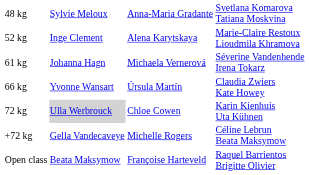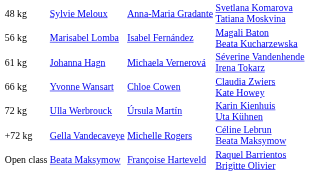 <table>
 <tr>
 <td>48 kg</td>
 <td> <a href='#'>Sylvie Meloux</a></td>
 <td> <a href='#'>Anna-Maria Gradante</a></td>
 <td> <a href='#'>Svetlana Komarova</a> <br>  <a href='#'>Tatiana Moskvina</a></td>
 </tr>
 <tr>
-<td>52 kg</td>
-<td> <a href='#'>Inge Clement</a></td>
-<td> <a href='#'>Alena Karytskaya</a></td>
-<td> <a href='#'>Marie-Claire Restoux</a> <br>  <a href='#'>Lioudmila Khramova</a></td>
+<td>56 kg</td>
+<td> <a href='#'>Marisabel Lomba</a></td>
+<td> <a href='#'>Isabel Fernández</a></td>
+<td> <a href='#'>Magali Baton</a> <br>  <a href='#'>Beata Kucharzewska</a></td>
 </tr>
 <tr>
 <td>61 kg</td>
 <td> <a href='#'>Johanna Hagn</a></td>
 <td> <a href='#'>Michaela Vernerová</a></td>
 <td> <a href='#'>Séverine Vandenhende</a> <br>  <a href='#'>Irena Tokarz</a></td>
 </tr>
 <tr>
 <td>66 kg</td>
 <td> <a href='#'>Yvonne Wansart</a></td>
-<td> <a href='#'>Úrsula Martín</a></td>
+<td> <a href='#'>Chloe Cowen</a></td>
 <td> <a href='#'>Claudia Zwiers</a> <br>  <a href='#'>Kate Howey</a></td>
 </tr>
 <tr>
 <td>72 kg</td>
-<td style="background: lightgrey;"> <a href='#'>Ulla Werbrouck</a></td>
-<td> <a href='#'>Chloe Cowen</a></td>
+<td> <a href='#'>Ulla Werbrouck</a></td>
+<td> <a href='#'>Úrsula Martín</a></td>
 <td> <a href='#'>Karin Kienhuis</a> <br>  <a href='#'>Uta Kühnen</a></td>
 </tr>
 <tr>
 <td>+72 kg</td>
 <td> <a href='#'>Gella Vandecaveye</a></td>
 <td> <a href='#'>Michelle Rogers</a></td>
 <td> <a href='#'>Céline Lebrun</a> <br>  <a href='#'>Beata Maksymow</a></td>
 </tr>
 <tr>
 <td>Open class</td>
 <td> <a href='#'>Beata Maksymow</a></td>
 <td> <a href='#'>Françoise Harteveld</a></td>
 <td> <a href='#'>Raquel Barrientos</a> <br>  <a href='#'>Brigitte Olivier</a></td>
 </tr>
 </table>
